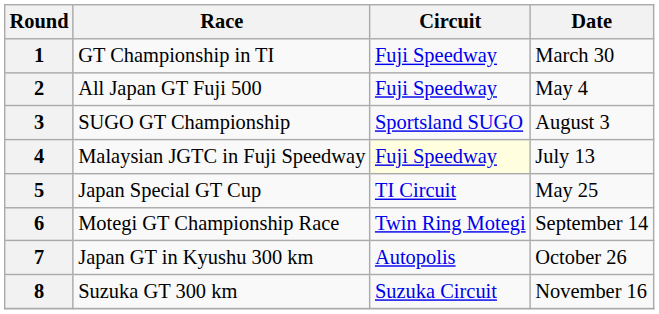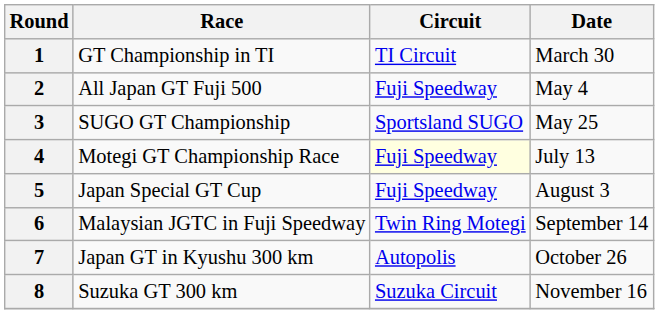 <table class="wikitable" style="font-size: 90%;">
 <tr>
 <th>Round</th>
 <th>Race</th>
 <th>Circuit</th>
 <th>Date</th>
 </tr>
 <tr>
 <th>1</th>
 <td>GT Championship in TI</td>
-<td> <a href='#'>Fuji Speedway</a></td>
+<td> <a href='#'>TI Circuit</a></td>
 <td>March 30</td>
 </tr>
 <tr>
 <th>2</th>
 <td>All Japan GT Fuji 500</td>
 <td> <a href='#'>Fuji Speedway</a></td>
 <td>May 4</td>
 </tr>
 <tr>
 <th>3</th>
 <td>SUGO GT Championship</td>
 <td> <a href='#'>Sportsland SUGO</a></td>
-<td>August 3</td>
+<td>May 25</td>
 </tr>
 <tr>
 <th>4</th>
-<td>Malaysian JGTC in Fuji Speedway</td>
+<td>Motegi GT Championship Race</td>
 <td style="background: lightyellow;"> <a href='#'>Fuji Speedway</a></td>
 <td>July 13</td>
 </tr>
 <tr>
 <th>5</th>
 <td>Japan Special GT Cup</td>
-<td> <a href='#'>TI Circuit</a></td>
-<td>May 25</td>
+<td> <a href='#'>Fuji Speedway</a></td>
+<td>August 3</td>
 </tr>
 <tr>
 <th>6</th>
-<td>Motegi GT Championship Race</td>
+<td>Malaysian JGTC in Fuji Speedway</td>
 <td> <a href='#'>Twin Ring Motegi</a></td>
 <td>September 14</td>
 </tr>
 <tr>
 <th>7</th>
 <td>Japan GT in Kyushu 300 km</td>
 <td> <a href='#'>Autopolis</a></td>
 <td>October 26</td>
 </tr>
 <tr>
 <th>8</th>
 <td>Suzuka GT 300 km</td>
 <td> <a href='#'>Suzuka Circuit</a></td>
 <td>November 16</td>
 </tr>
 <tr>
 </tr>
 </table>
